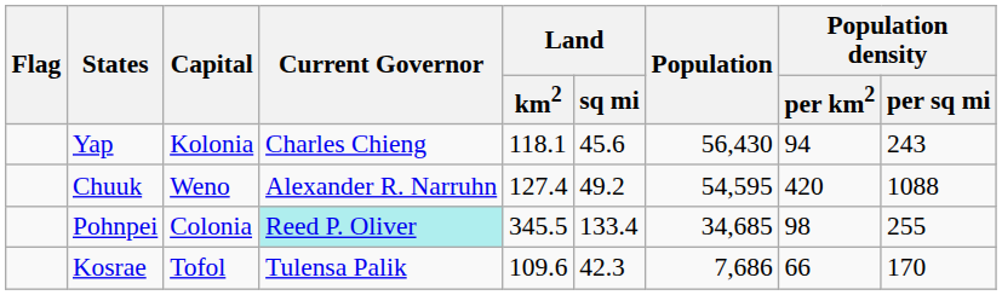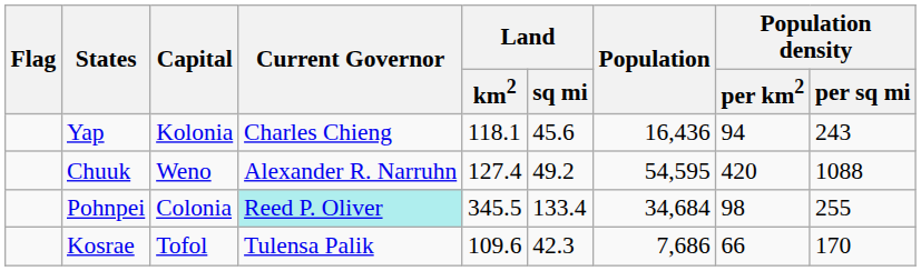 <table class="wikitable">
 <tr>
 <th rowspan="2">Flag</th>
 <th rowspan="2">States</th>
 <th rowspan="2">Capital</th>
 <th rowspan="2">Current Governor</th>
 <th colspan="2">Land</th>
 <th rowspan="2">Population</th>
 <th colspan="2">Population<br>density</th>
 </tr>
 <tr>
 <th>km<sup>2</sup></th>
 <th>sq mi</th>
 <th>per km<sup>2</sup></th>
 <th>per sq mi</th>
 </tr>
 <tr>
 <td></td>
 <td><a href='#'>Yap</a></td>
 <td><a href='#'>Kolonia</a></td>
 <td><a href='#'>Charles Chieng</a></td>
 <td>118.1</td>
 <td>45.6</td>
-<td align="right">56,430</td>
+<td align="right">16,436</td>
 <td>94</td>
 <td>243</td>
 </tr>
 <tr>
 <td></td>
 <td><a href='#'>Chuuk</a></td>
 <td><a href='#'>Weno</a></td>
 <td><a href='#'>Alexander R. Narruhn</a></td>
 <td>127.4</td>
 <td>49.2</td>
 <td align="right">54,595</td>
 <td>420</td>
 <td>1088</td>
 </tr>
 <tr>
 <td></td>
 <td><a href='#'>Pohnpei</a></td>
 <td><a href='#'>Colonia</a></td>
 <td style="background: paleturquoise;"><a href='#'>Reed P. Oliver</a></td>
 <td>345.5</td>
 <td>133.4</td>
-<td align="right">34,685</td>
+<td align="right">34,684</td>
 <td>98</td>
 <td>255</td>
 </tr>
 <tr>
 <td></td>
 <td><a href='#'>Kosrae</a></td>
 <td><a href='#'>Tofol</a></td>
 <td><a href='#'>Tulensa Palik</a></td>
 <td>109.6</td>
 <td>42.3</td>
 <td align="right">7,686</td>
 <td>66</td>
 <td>170</td>
 </tr>
 </table>
